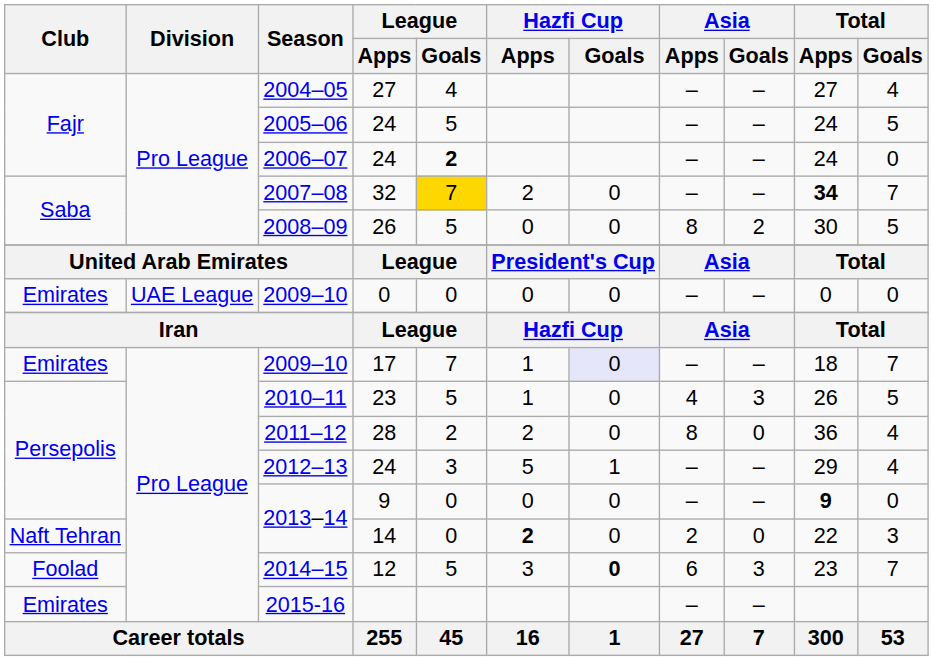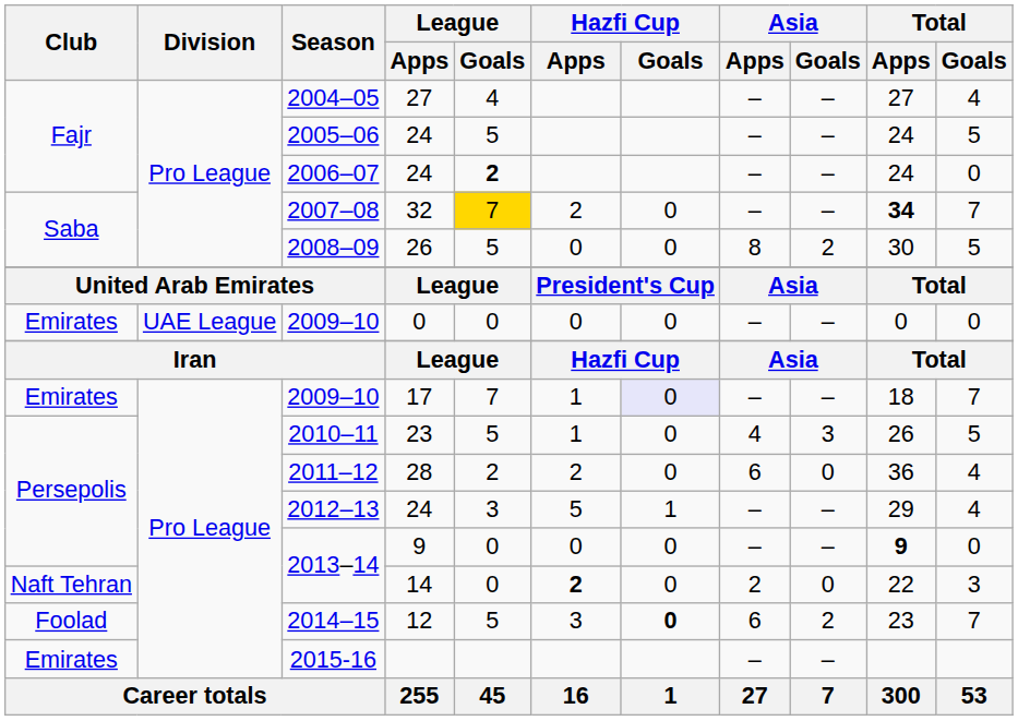 <table class="wikitable" style="text-align: center;">
 <tr>
 <th rowspan="2">Club</th>
 <th rowspan="2">Division</th>
 <th rowspan="2">Season</th>
 <th colspan="2">League</th>
 <th colspan="2"><a href='#'>Hazfi Cup</a></th>
 <th colspan="2"><a href='#'>Asia</a></th>
 <th colspan="2">Total</th>
 </tr>
 <tr>
 <th>Apps</th>
 <th>Goals</th>
 <th>Apps</th>
 <th>Goals</th>
 <th>Apps</th>
 <th>Goals</th>
 <th>Apps</th>
 <th>Goals</th>
 </tr>
 <tr>
 <td rowspan="3"><a href='#'>Fajr</a></td>
 <td rowspan="5"><a href='#'>Pro League</a></td>
 <td><a href='#'>2004–05</a></td>
 <td>27</td>
 <td>4</td>
 <td></td>
 <td></td>
 <td>–</td>
 <td>–</td>
 <td>27</td>
 <td>4</td>
 </tr>
 <tr>
 <td><a href='#'>2005–06</a></td>
 <td>24</td>
 <td>5</td>
 <td></td>
 <td></td>
 <td>–</td>
 <td>–</td>
 <td>24</td>
 <td>5</td>
 </tr>
 <tr>
 <td><a href='#'>2006–07</a></td>
 <td>24</td>
 <td><strong>2</strong></td>
 <td></td>
 <td></td>
 <td>–</td>
 <td>–</td>
 <td>24</td>
 <td>0</td>
 </tr>
 <tr>
 <td rowspan="2"><a href='#'>Saba</a></td>
 <td><a href='#'>2007–08</a></td>
 <td>32</td>
 <td style="background: gold;">7</td>
 <td>2</td>
 <td>0</td>
 <td>–</td>
 <td>–</td>
 <td><strong>34</strong></td>
 <td>7</td>
 </tr>
 <tr>
 <td><a href='#'>2008–09</a></td>
 <td>26</td>
 <td>5</td>
 <td>0</td>
 <td>0</td>
 <td>8</td>
 <td>2</td>
 <td>30</td>
 <td>5</td>
 </tr>
 <tr>
 </tr>
 <tr>
 <th colspan=3>United Arab Emirates</th>
 <th colspan=2>League</th>
 <th colspan=2><a href='#'>President's Cup</a></th>
 <th colspan=2><a href='#'>Asia</a></th>
 <th colspan=2>Total</th>
 </tr>
 <tr>
 <td><a href='#'>Emirates</a></td>
 <td><a href='#'>UAE League</a></td>
 <td><a href='#'>2009–10</a></td>
 <td>0</td>
 <td>0</td>
 <td>0</td>
 <td>0</td>
 <td>–</td>
 <td>–</td>
 <td>0</td>
 <td>0</td>
 </tr>
 <tr>
 </tr>
 <tr>
 <th colspan=3>Iran</th>
 <th colspan=2>League</th>
 <th colspan=2><a href='#'>Hazfi Cup</a></th>
 <th colspan=2><a href='#'>Asia</a></th>
 <th colspan=2>Total</th>
 </tr>
 <tr>
 <td><a href='#'>Emirates</a></td>
 <td rowspan="8"><a href='#'>Pro League</a></td>
 <td><a href='#'>2009–10</a></td>
 <td>17</td>
 <td>7</td>
 <td>1</td>
 <td style="background: lavender;">0</td>
 <td>–</td>
 <td>–</td>
 <td>18</td>
 <td>7</td>
 </tr>
 <tr>
 <td rowspan="4"><a href='#'>Persepolis</a></td>
 <td><a href='#'>2010–11</a></td>
 <td>23</td>
 <td>5</td>
 <td>1</td>
 <td>0</td>
 <td>4</td>
 <td>3</td>
 <td>26</td>
 <td>5</td>
 </tr>
 <tr>
 <td><a href='#'>2011–12</a></td>
 <td>28</td>
 <td>2</td>
 <td>2</td>
 <td>0</td>
-<td>8</td>
+<td>6</td>
 <td>0</td>
 <td>36</td>
 <td>4</td>
 </tr>
 <tr>
 <td><a href='#'>2012–13</a></td>
 <td>24</td>
 <td>3</td>
 <td>5</td>
 <td>1</td>
 <td>–</td>
 <td>–</td>
 <td>29</td>
 <td>4</td>
 </tr>
 <tr>
 <td rowspan="2"><a href='#'>2013</a>–<a href='#'>14</a></td>
 <td>9</td>
 <td>0</td>
 <td>0</td>
 <td>0</td>
 <td>–</td>
 <td>–</td>
 <td><strong>9</strong></td>
 <td>0</td>
 </tr>
 <tr>
 <td rowspan="1"><a href='#'>Naft Tehran</a></td>
 <td>14</td>
 <td>0</td>
 <td><strong>2</strong></td>
 <td>0</td>
 <td>2</td>
 <td>0</td>
 <td>22</td>
 <td>3</td>
 </tr>
 <tr>
 <td><a href='#'>Foolad</a></td>
 <td><a href='#'>2014–15</a></td>
 <td>12</td>
 <td>5</td>
 <td>3</td>
 <td><strong>0</strong></td>
 <td>6</td>
-<td>3</td>
+<td>2</td>
 <td>23</td>
 <td>7</td>
 </tr>
 <tr>
 <td><a href='#'>Emirates</a></td>
 <td><a href='#'>2015-16</a></td>
 <td></td>
 <td></td>
 <td></td>
 <td></td>
 <td>–</td>
 <td>–</td>
 <td></td>
 <td></td>
 </tr>
 <tr>
 <th colspan=3>Career totals</th>
 <th>255</th>
 <th>45</th>
 <th>16</th>
 <th>1</th>
 <th>27</th>
 <th>7</th>
 <th>300</th>
 <th>53</th>
 </tr>
 </table>
